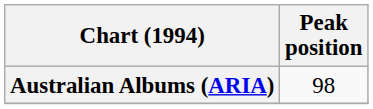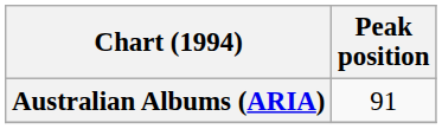 <table class="wikitable sortable plainrowheaders" style="text-align:center">
 <tr>
 <th scope="col">Chart (1994)</th>
 <th scope="col">Peak<br>position</th>
 </tr>
 <tr>
 <th scope="row">Australian Albums (<a href='#'>ARIA</a>)</th>
-<td>98</td>
+<td>91</td>
 </tr>
 <tr>
 </tr>
 </table>
